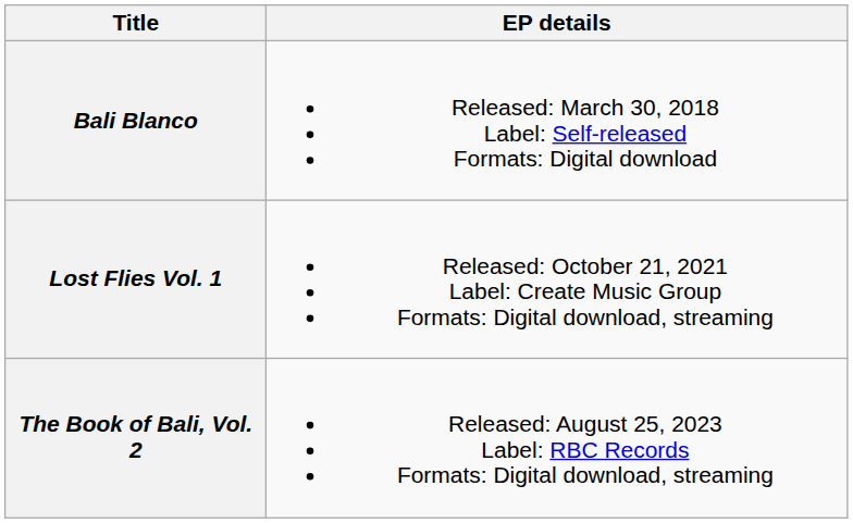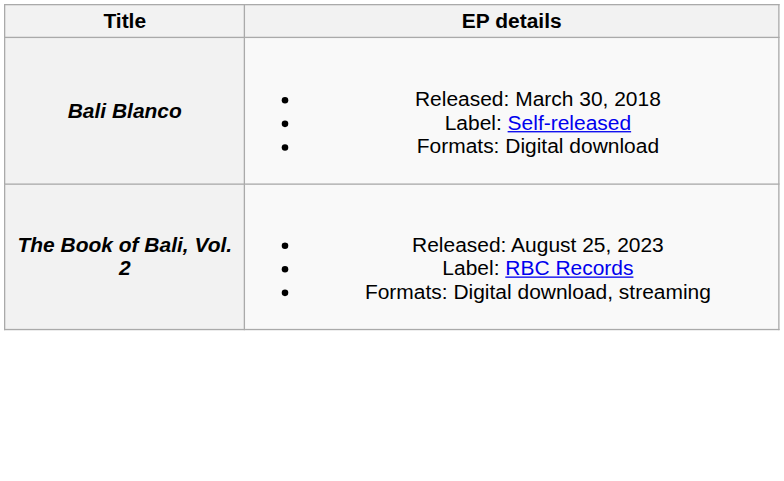 <table class="wikitable plainrowheaders" style="text-align:center;">
 <tr>
 <th scope="col" rowspan="1" style="width:11em;">Title</th>
 <th scope="col" rowspan="1" style="width:25em;">EP details</th>
 </tr>
 <tr>
 <th scope="row"><em>Bali Blanco</em></th>
 <td><br><ul><li>Released: March 30, 2018</li><li>Label: <a href='#'>Self-released</a></li><li>Formats: Digital download</li></ul></td>
 </tr>
 <tr>
-<th scope="row"><em>Lost Flies Vol. 1</em></th>
-<td><br><ul><li>Released: October 21, 2021</li><li>Label: Create Music Group</li><li>Formats: Digital download, streaming</li></ul></td>
-</tr>
-<tr>
 <th scope="row"><em>The Book of Bali, Vol. 2</em></th>
 <td><br><ul><li>Released: August 25, 2023</li><li>Label: <a href='#'>RBC Records</a></li><li>Formats: Digital download, streaming</li></ul></td>
 </tr>
 </table>
